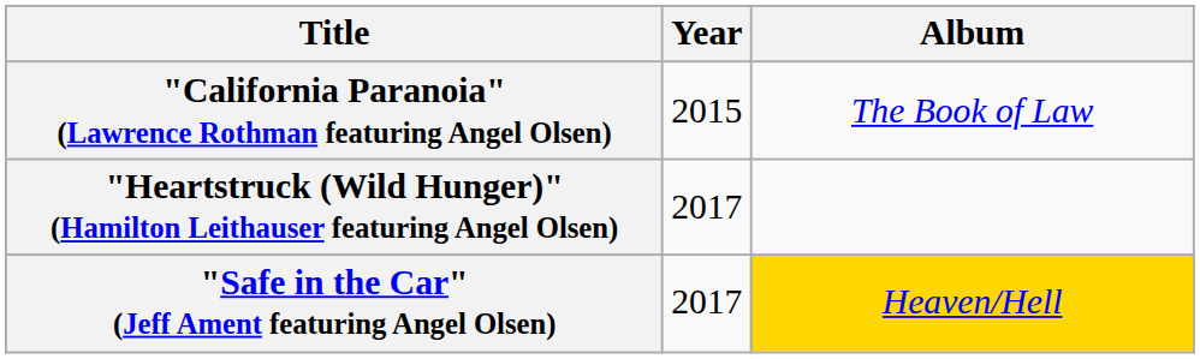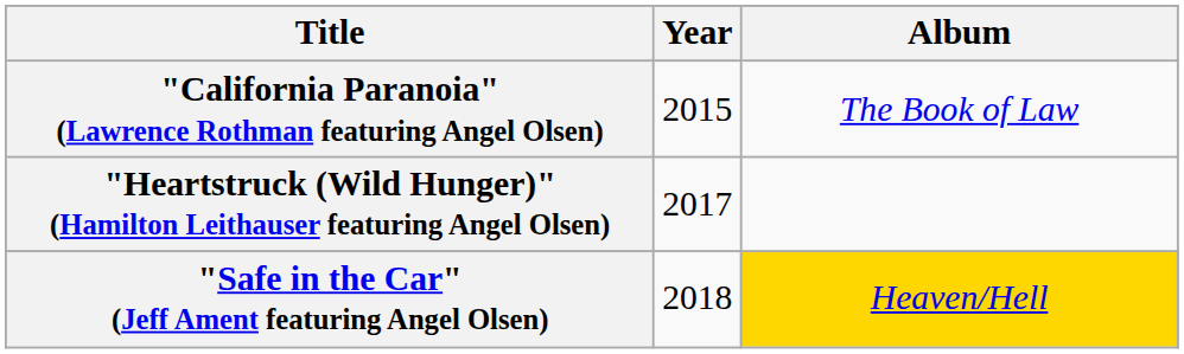 <table class="wikitable plainrowheaders" style="text-align:center;">
 <tr>
 <th scope="col" style="width:18em;">Title</th>
 <th scope="col">Year</th>
 <th scope="col" style="width:12em;">Album</th>
 </tr>
 <tr>
 <th scope="row">"California Paranoia" <br><small>(<a href='#'>Lawrence Rothman</a> featuring Angel Olsen)</small></th>
 <td>2015</td>
 <td><em><a href='#'>The Book of Law</a></em></td>
 </tr>
 <tr>
 <th scope="row">"Heartstruck (Wild Hunger)" <br><small>(<a href='#'>Hamilton Leithauser</a> featuring Angel Olsen)</small><br></th>
 <td>2017</td>
 <td></td>
 </tr>
 <tr>
 <th scope="row">"<a href='#'>Safe in the Car</a>" <br><small>(<a href='#'>Jeff Ament</a> featuring Angel Olsen)</small></th>
-<td>2017</td>
+<td>2018</td>
 <td style="background: gold;"><em><a href='#'>Heaven/Hell</a></em></td>
 </tr>
 </table>
